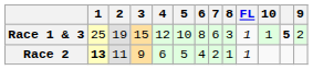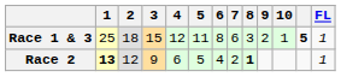 <table class="wikitable" style="font-size: 85%; text-align:center">
 <tr>
 <th></th>
 <th>1</th>
 <th>2</th>
 <th>3</th>
 <th>4</th>
 <th>5</th>
 <th>6</th>
 <th>7</th>
 <th>8</th>
-<th><a href='#'>FL</a></th>
+<th>9</th>
 <th>10</th>
 <th></th>
-<th>9</th>
+<th><a href='#'>FL</a></th>
 </tr>
 <tr>
 <th>Race 1 & 3</th>
 <td style="background:#FFFFBF">25</td>
-<td style="background:#DFDFDF">19</td>
+<td style="background:#DFDFDF">18</td>
 <td style="background:#FFDF9F">15</td>
 <td style="background:#DFFFDF">12</td>
-<td style="background:#DFFFDF">10</td>
+<td style="background:#DFFFDF">11</td>
 <td style="background:#DFFFDF">8</td>
 <td style="background:#DFFFDF">6</td>
 <td style="background:#DFFFDF">3</td>
-<td><em>1</em></td>
+<td style="background:#DFFFDF">2</td>
 <td style="background:#DFFFDF">1</td>
 <td><strong>5</strong></td>
-<td style="background:#DFFFDF">2</td>
+<td><em>1</em></td>
 </tr>
 <tr>
 <th>Race 2</th>
 <td style="background:#FFFFBF"><strong>13</strong></td>
-<td style="background:#DFDFDF">11</td>
+<td style="background:#DFDFDF">12</td>
 <td style="background:#FFDF9F">9</td>
 <td style="background:#DFFFDF">6</td>
 <td style="background:#DFFFDF">5</td>
 <td style="background:#DFFFDF">4</td>
 <td style="background:#DFFFDF">2</td>
-<td style="background:#DFFFDF">1</td>
-<td><em>1</em></td>
+<td style="background:#DFFFDF"><strong>1</strong></td>
 <td></td>
 <td></td>
 <td></td>
+<td><em>1</em></td>
 </tr>
 </table>
